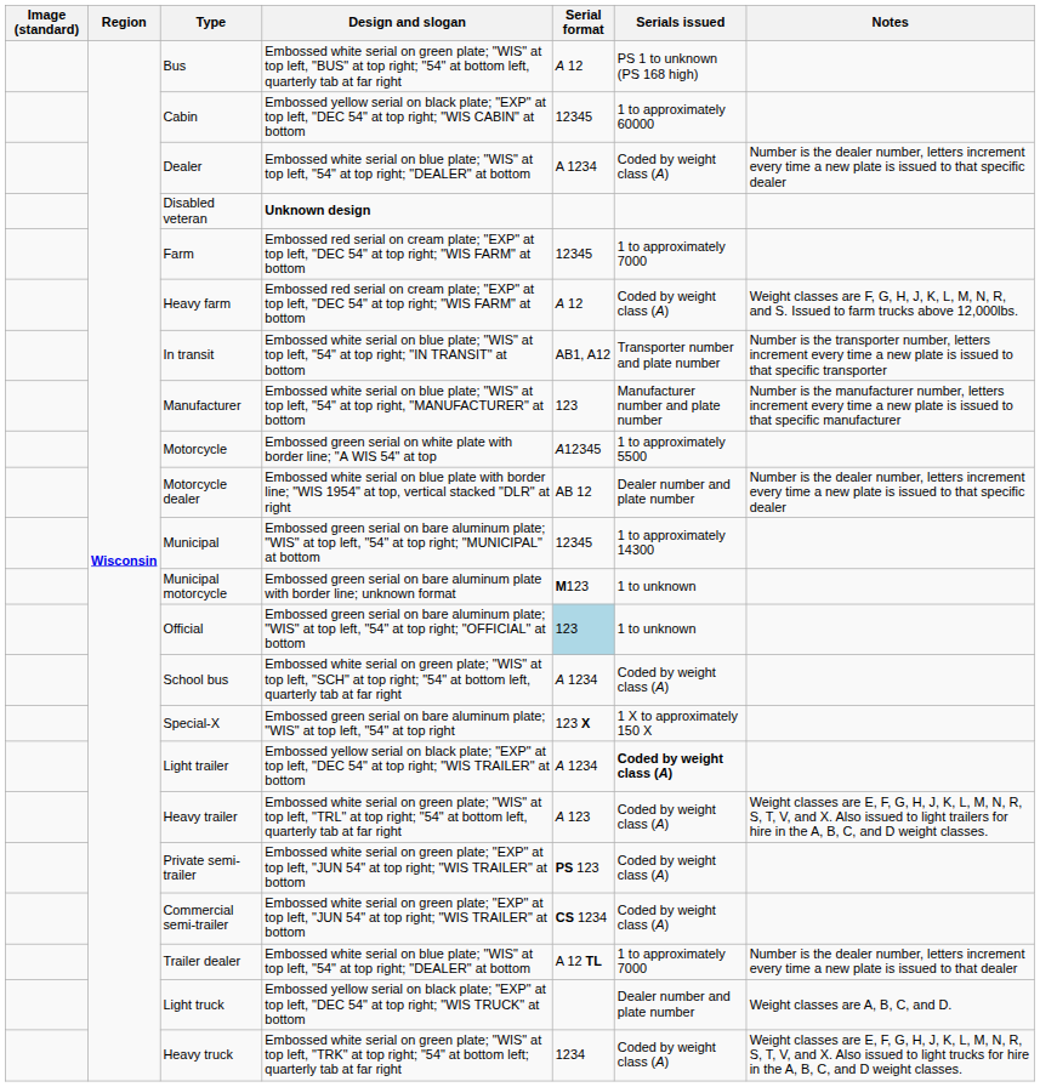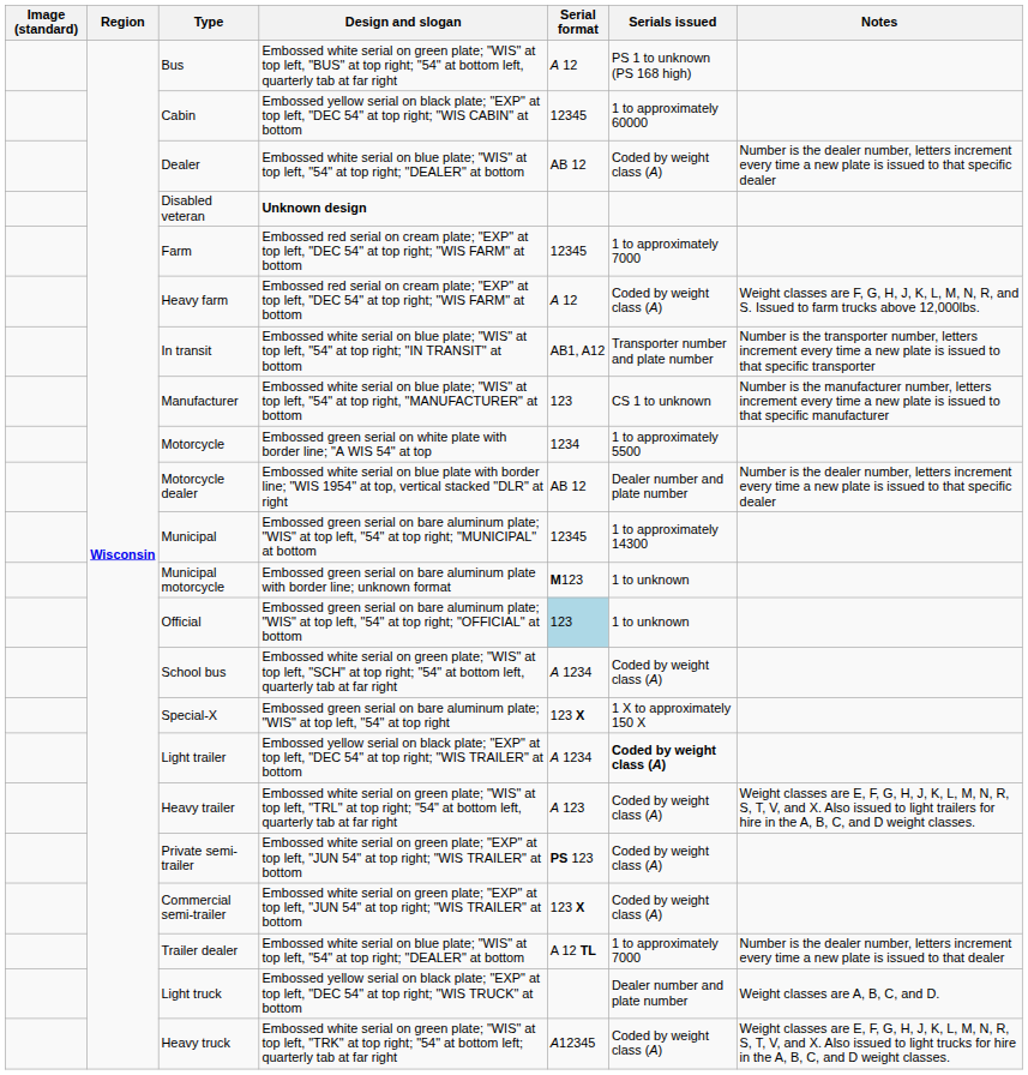 <table class="wikitable">
 <tr>
 <th>Image (standard)</th>
 <th>Region</th>
 <th>Type</th>
 <th>Design and slogan</th>
 <th>Serial format</th>
 <th>Serials issued</th>
 <th>Notes</th>
 </tr>
 <tr>
 <td></td>
 <td rowspan="22"><a href='#'><strong>Wisconsin</strong></a></td>
 <td>Bus</td>
 <td>Embossed white serial on green plate; "WIS" at top left, "BUS" at top right; "54" at bottom left, quarterly tab at far right</td>
 <td><em>A</em> 12</td>
 <td>PS 1 to unknown (PS 168 high)</td>
 <td></td>
 </tr>
 <tr>
 <td></td>
 <td>Cabin</td>
 <td>Embossed yellow serial on black plate; "EXP" at top left, "DEC 54" at top right; "WIS CABIN" at bottom</td>
 <td>12345</td>
 <td>1 to approximately 60000</td>
 <td></td>
 </tr>
 <tr>
 <td></td>
 <td>Dealer</td>
 <td>Embossed white serial on blue plate; "WIS" at top left, "54" at top right; "DEALER" at bottom</td>
-<td>A 1234</td>
+<td>AB 12</td>
 <td>Coded by weight class (<em>A</em>)</td>
 <td>Number is the dealer number, letters increment every time a new plate is issued to that specific dealer</td>
 </tr>
 <tr>
 <td></td>
 <td>Disabled veteran</td>
 <td><strong>Unknown design</strong></td>
 <td></td>
 <td></td>
 <td></td>
 </tr>
 <tr>
 <td></td>
 <td>Farm</td>
 <td>Embossed red serial on cream plate; "EXP" at top left, "DEC 54" at top right; "WIS FARM" at bottom</td>
 <td>12345</td>
 <td>1 to approximately 7000</td>
 <td></td>
 </tr>
 <tr>
 <td></td>
 <td>Heavy farm</td>
 <td>Embossed red serial on cream plate; "EXP" at top left, "DEC 54" at top right; "WIS FARM" at bottom</td>
 <td><em>A</em> 12</td>
 <td>Coded by weight class (<em>A</em>)</td>
 <td>Weight classes are F, G, H, J, K, L, M, N, R, and S. Issued to farm trucks above 12,000lbs.</td>
 </tr>
 <tr>
 <td></td>
 <td>In transit</td>
 <td>Embossed white serial on blue plate; "WIS" at top left, "54" at top right; "IN TRANSIT" at bottom</td>
 <td>AB1, A12</td>
 <td>Transporter number and plate number</td>
 <td>Number is the transporter number, letters increment every time a new plate is issued to that specific transporter</td>
 </tr>
 <tr>
 <td></td>
 <td>Manufacturer</td>
 <td>Embossed white serial on blue plate; "WIS" at top left, "54" at top right, "MANUFACTURER" at bottom</td>
 <td>123</td>
-<td>Manufacturer number and plate number</td>
+<td>CS 1 to unknown</td>
 <td>Number is the manufacturer number, letters increment every time a new plate is issued to that specific manufacturer</td>
 </tr>
 <tr>
 <td></td>
 <td>Motorcycle</td>
 <td>Embossed green serial on white plate with border line; "A WIS 54" at top</td>
-<td><em>A</em>12345</td>
+<td>1234</td>
 <td>1 to approximately 5500</td>
 <td></td>
 </tr>
 <tr>
 <td></td>
 <td>Motorcycle dealer</td>
 <td>Embossed white serial on blue plate with border line; "WIS 1954" at top, vertical stacked "DLR" at right</td>
 <td>AB 12</td>
 <td>Dealer number and plate number</td>
 <td>Number is the dealer number, letters increment every time a new plate is issued to that specific dealer</td>
 </tr>
 <tr>
 <td></td>
 <td>Municipal</td>
 <td>Embossed green serial on bare aluminum plate; "WIS" at top left, "54" at top right; "MUNICIPAL" at bottom</td>
 <td>12345</td>
 <td>1 to approximately 14300</td>
 <td></td>
 </tr>
 <tr>
 <td></td>
 <td>Municipal motorcycle</td>
 <td>Embossed green serial on bare aluminum plate with border line; unknown format</td>
 <td><strong>M</strong>123</td>
 <td>1 to unknown</td>
 <td></td>
 </tr>
 <tr>
 <td></td>
 <td>Official</td>
 <td>Embossed green serial on bare aluminum plate; "WIS" at top left, "54" at top right; "OFFICIAL" at bottom</td>
 <td style="background: lightblue;">123</td>
 <td>1 to unknown</td>
 <td></td>
 </tr>
 <tr>
 <td></td>
 <td>School bus</td>
 <td>Embossed white serial on green plate; "WIS" at top left, "SCH" at top right; "54" at bottom left, quarterly tab at far right</td>
 <td><em>A</em> 1234</td>
 <td>Coded by weight class (<em>A</em>)</td>
 <td></td>
 </tr>
 <tr>
 <td></td>
 <td>Special-X</td>
 <td>Embossed green serial on bare aluminum plate; "WIS" at top left, "54" at top right</td>
 <td>123 <strong>X</strong></td>
 <td>1 X to approximately 150 X</td>
 <td></td>
 </tr>
 <tr>
 <td></td>
 <td>Light trailer</td>
 <td>Embossed yellow serial on black plate; "EXP" at top left, "DEC 54" at top right; "WIS TRAILER" at bottom</td>
 <td><em>A</em> 1234</td>
 <td><strong>Coded by weight class (<em>A</em>)</strong></td>
 <td></td>
 </tr>
 <tr>
 <td></td>
 <td>Heavy trailer</td>
 <td>Embossed white serial on green plate; "WIS" at top left, "TRL" at top right; "54" at bottom left, quarterly tab at far right</td>
 <td><em>A</em> 123</td>
 <td>Coded by weight class (<em>A</em>)</td>
 <td>Weight classes are E, F, G, H, J, K, L, M, N, R, S, T, V, and X. Also issued to light trailers for hire in the A, B, C, and D weight classes.</td>
 </tr>
 <tr>
 <td></td>
 <td>Private semi-trailer</td>
 <td>Embossed white serial on green plate; "EXP" at top left, "JUN 54" at top right; "WIS TRAILER" at bottom</td>
 <td><strong>PS</strong> 123</td>
 <td>Coded by weight class (<em>A</em>)</td>
 <td></td>
 </tr>
 <tr>
 <td></td>
 <td>Commercial semi-trailer</td>
 <td>Embossed white serial on green plate; "EXP" at top left, "JUN 54" at top right; "WIS TRAILER" at bottom</td>
-<td><strong>CS</strong> 1234</td>
+<td>123 <strong>X</strong></td>
 <td>Coded by weight class (<em>A</em>)</td>
 <td></td>
 </tr>
 <tr>
 <td></td>
 <td>Trailer dealer</td>
 <td>Embossed white serial on blue plate; "WIS" at top left, "54" at top right; "DEALER" at bottom</td>
 <td>A 12 <strong>TL</strong></td>
 <td>1 to approximately 7000</td>
 <td>Number is the dealer number, letters increment every time a new plate is issued to that dealer</td>
 </tr>
 <tr>
 <td></td>
 <td>Light truck</td>
 <td>Embossed yellow serial on black plate; "EXP" at top left, "DEC 54" at top right; "WIS TRUCK" at bottom</td>
 <td></td>
 <td>Dealer number and plate number</td>
 <td>Weight classes are A, B, C, and D.</td>
 </tr>
 <tr>
 <td></td>
 <td>Heavy truck</td>
 <td>Embossed white serial on green plate; "WIS" at top left, "TRK" at top right; "54" at bottom left; quarterly tab at far right</td>
-<td>1234</td>
+<td><em>A</em>12345</td>
 <td>Coded by weight class (<em>A</em>)</td>
 <td>Weight classes are E, F, G, H, J, K, L, M, N, R, S, T, V, and X. Also issued to light trucks for hire in the A, B, C, and D weight classes.</td>
 </tr>
 </table>
